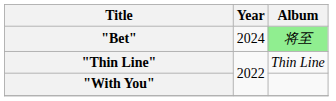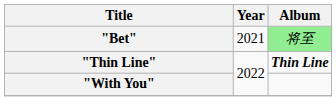 <table class="wikitable plainrowheaders" style="text-align:center;">
 <tr>
 <th scope="col" style="width:16em;">Title</th>
 <th scope="col">Year</th>
 <th scope="col">Album</th>
 </tr>
 <tr>
 <th scope="row">"Bet"</th>
-<td>2024</td>
+<td>2021</td>
 <td style="background: lightgreen;"><em>将至</em></td>
 </tr>
 <tr>
 <th scope="row">"Thin Line"</th>
 <td rowspan="2">2022</td>
-<td><em>Thin Line</em></td>
+<td><strong><em>Thin Line</em></strong></td>
 </tr>
 <tr>
 <th scope="row">"With You"</th>
 <td></td>
 </tr>
 <tr>
 </tr>
 </table>
